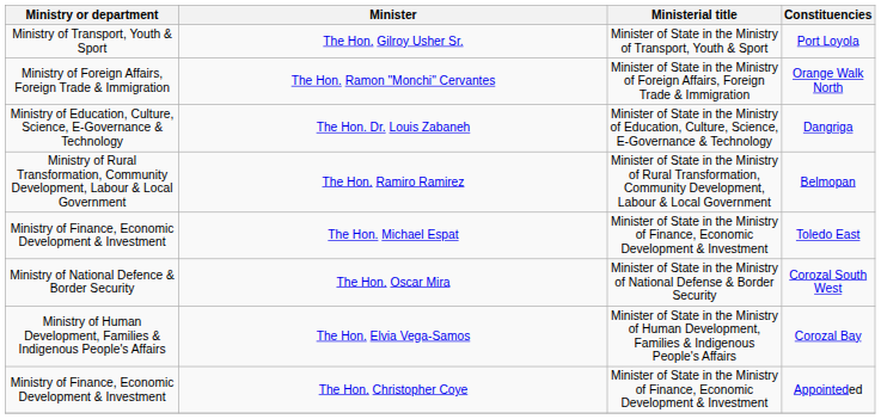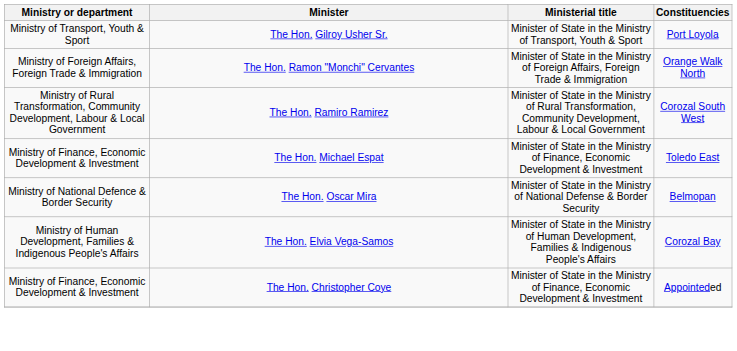 <table class="wikitable sortable"  style="width:90%; text-align:center;">
 <tr>
 <th style="width:20%;"><strong>Ministry or department</strong></th>
 <th style="width:30px; %;"><strong>Minister</strong></th>
 <th style="width:20%;"><strong>Ministerial title</strong></th>
 <th style="width:10%;"><strong>Constituencies</strong></th>
 </tr>
 <tr>
 <td>Ministry of Transport, Youth & Sport</td>
 <td><a href='#'>The Hon.</a> <a href='#'>Gilroy Usher Sr.</a></td>
 <td>Minister of State in the Ministry of Transport, Youth & Sport</td>
 <td><a href='#'>Port Loyola</a></td>
 </tr>
 <tr>
 <td>Ministry of Foreign Affairs, Foreign Trade & Immigration</td>
 <td><a href='#'>The Hon.</a> <a href='#'>Ramon "Monchi" Cervantes</a></td>
 <td>Minister of State in the Ministry of Foreign Affairs, Foreign Trade & Immigration</td>
 <td><a href='#'>Orange Walk North</a></td>
 </tr>
 <tr>
-<td>Ministry of Education, Culture, Science, E-Governance & Technology</td>
-<td><a href='#'>The Hon. Dr.</a> <a href='#'>Louis Zabaneh</a></td>
-<td>Minister of State in the Ministry of Education, Culture, Science, E-Governance & Technology</td>
-<td><a href='#'>Dangriga</a></td>
-</tr>
-<tr>
 <td>Ministry of Rural Transformation, Community Development, Labour & Local Government</td>
 <td><a href='#'>The Hon.</a> <a href='#'>Ramiro Ramirez</a></td>
 <td>Minister of State in the Ministry of Rural Transformation, Community Development, Labour & Local Government</td>
-<td><a href='#'>Belmopan</a></td>
+<td><a href='#'>Corozal South West</a></td>
 </tr>
 <tr>
 <td>Ministry of Finance, Economic Development & Investment</td>
 <td><a href='#'>The Hon.</a> <a href='#'>Michael Espat</a></td>
 <td>Minister of State in the Ministry of Finance, Economic Development & Investment</td>
 <td><a href='#'>Toledo East</a></td>
 </tr>
 <tr>
 <td>Ministry of National Defence & Border Security</td>
 <td><a href='#'>The Hon.</a> <a href='#'>Oscar Mira</a></td>
 <td>Minister of State in the Ministry of National Defense & Border Security</td>
-<td><a href='#'>Corozal South West</a></td>
+<td><a href='#'>Belmopan</a></td>
 </tr>
 <tr>
 <td>Ministry of Human Development, Families & Indigenous People's Affairs</td>
 <td><a href='#'>The Hon.</a> <a href='#'>Elvia Vega-Samos</a></td>
 <td>Minister of State in the Ministry of Human Development, Families & Indigenous People's Affairs</td>
 <td><a href='#'>Corozal Bay</a></td>
 </tr>
 <tr>
 <td>Ministry of Finance, Economic Development & Investment</td>
 <td><a href='#'>The Hon.</a> <a href='#'>Christopher Coye</a></td>
 <td>Minister of State in the Ministry of Finance, Economic Development & Investment</td>
 <td><a href='#'>Appointed</a>ed</td>
 </tr>
 <tr>
 </tr>
 </table>
